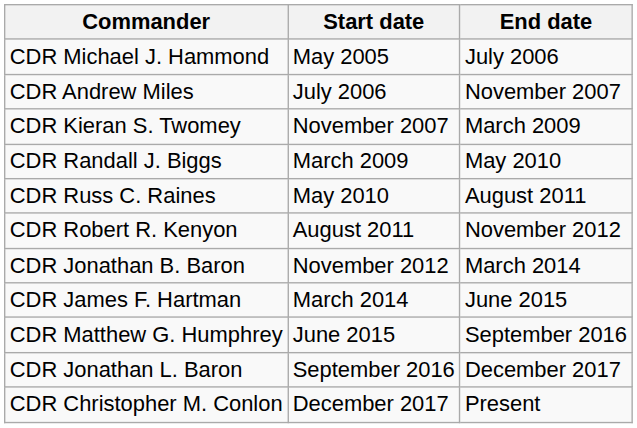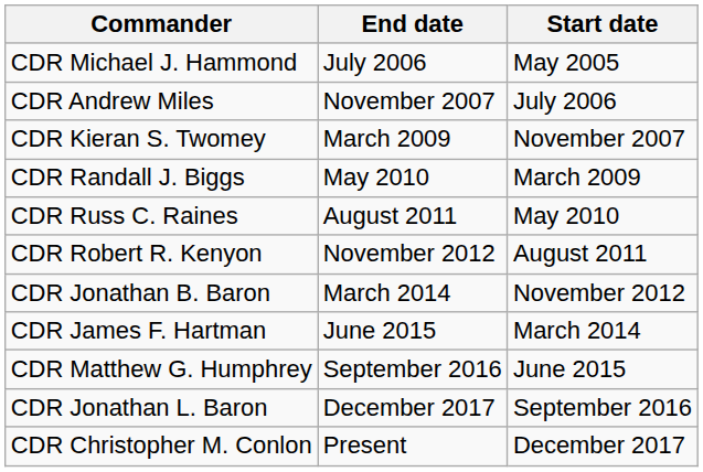 <table class="wikitable">
 <tr>
 <th>Commander</th>
+<th>End date</th>
 <th>Start date</th>
-<th>End date</th>
 </tr>
 <tr>
 <td>CDR Michael J. Hammond</td>
+<td>July 2006</td>
 <td>May 2005</td>
+</tr>
+<tr>
+<td>CDR Andrew Miles</td>
+<td>November 2007</td>
 <td>July 2006</td>
 </tr>
 <tr>
-<td>CDR Andrew Miles</td>
-<td>July 2006</td>
+<td>CDR Kieran S. Twomey</td>
+<td>March 2009</td>
 <td>November 2007</td>
 </tr>
 <tr>
-<td>CDR Kieran S. Twomey</td>
-<td>November 2007</td>
+<td>CDR Randall J. Biggs</td>
+<td>May 2010</td>
 <td>March 2009</td>
 </tr>
 <tr>
-<td>CDR Randall J. Biggs</td>
-<td>March 2009</td>
+<td>CDR Russ C. Raines</td>
+<td>August 2011</td>
 <td>May 2010</td>
 </tr>
 <tr>
-<td>CDR Russ C. Raines</td>
-<td>May 2010</td>
+<td>CDR Robert R. Kenyon</td>
+<td>November 2012</td>
 <td>August 2011</td>
 </tr>
 <tr>
-<td>CDR Robert R. Kenyon</td>
-<td>August 2011</td>
+<td>CDR Jonathan B. Baron</td>
+<td>March 2014</td>
 <td>November 2012</td>
 </tr>
 <tr>
-<td>CDR Jonathan B. Baron</td>
-<td>November 2012</td>
+<td>CDR James F. Hartman</td>
+<td>June 2015</td>
 <td>March 2014</td>
 </tr>
 <tr>
-<td>CDR James F. Hartman</td>
-<td>March 2014</td>
+<td>CDR Matthew G. Humphrey</td>
+<td>September 2016</td>
 <td>June 2015</td>
 </tr>
 <tr>
-<td>CDR Matthew G. Humphrey</td>
-<td>June 2015</td>
+<td>CDR Jonathan L. Baron</td>
+<td>December 2017</td>
 <td>September 2016</td>
 </tr>
 <tr>
-<td>CDR Jonathan L. Baron</td>
-<td>September 2016</td>
+<td>CDR Christopher M. Conlon</td>
+<td>Present</td>
 <td>December 2017</td>
 </tr>
-<tr>
-<td>CDR Christopher M. Conlon</td>
-<td>December 2017</td>
-<td>Present</td>
-</tr>
 </table>
